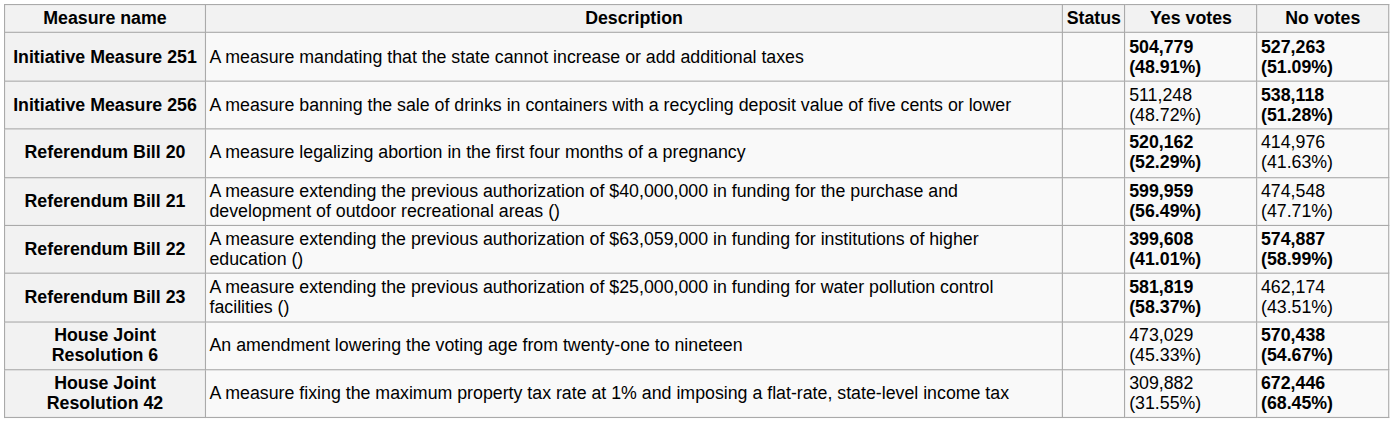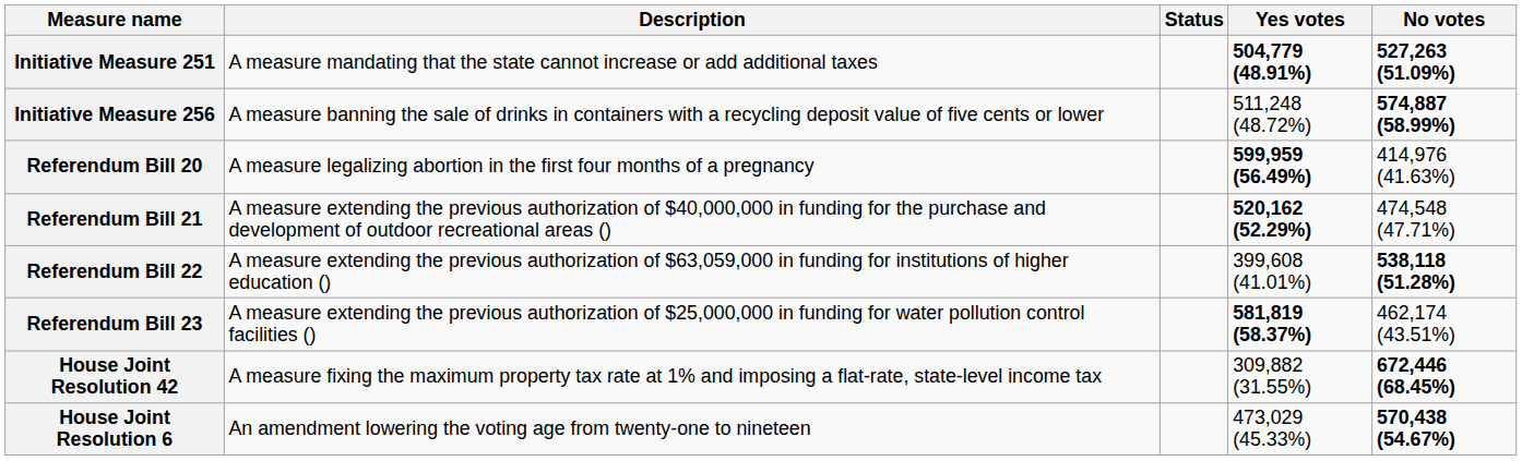 <table class="wikitable sortable plainrowheaders">
 <tr>
 <th scope=col>Measure name</th>
 <th scope=col class=unsortable>Description</th>
 <th scope=col>Status</th>
 <th scope=col>Yes votes</th>
 <th scope=col>No votes</th>
 </tr>
 <tr>
 <th scope=row>Initiative Measure 251</th>
 <td>A measure mandating that the state cannot increase or add additional taxes</td>
 <td></td>
 <td><strong>504,779 (48.91%)</strong></td>
 <td><strong>527,263 (51.09%)</strong></td>
 </tr>
 <tr>
 <th scope=row>Initiative Measure 256</th>
 <td>A measure banning the sale of drinks in containers with a recycling deposit value of five cents or lower</td>
 <td></td>
 <td>511,248 (48.72%)</td>
-<td><strong>538,118 (51.28%)</strong></td>
+<td><strong>574,887 (58.99%)</strong></td>
 </tr>
 <tr>
 <th scope=row>Referendum Bill 20</th>
 <td>A measure legalizing abortion in the first four months of a pregnancy</td>
 <td></td>
-<td><strong>520,162 (52.29%)</strong></td>
+<td><strong>599,959 (56.49%)</strong></td>
 <td>414,976 (41.63%)</td>
 </tr>
 <tr>
 <th scope=row>Referendum Bill 21</th>
 <td>A measure extending the previous authorization of $40,000,000 in funding for the purchase and development of outdoor recreational areas ()</td>
 <td></td>
-<td><strong>599,959 (56.49%)</strong></td>
+<td><strong>520,162 (52.29%)</strong></td>
 <td>474,548 (47.71%)</td>
 </tr>
 <tr>
 <th scope=row>Referendum Bill 22</th>
 <td>A measure extending the previous authorization of $63,059,000 in funding for institutions of higher education ()</td>
 <td></td>
-<td><strong>399,608 (41.01%)</strong></td>
-<td><strong>574,887 (58.99%)</strong></td>
+<td>399,608 (41.01%)</td>
+<td><strong>538,118 (51.28%)</strong></td>
 </tr>
 <tr>
 <th scope=row>Referendum Bill 23</th>
 <td>A measure extending the previous authorization of $25,000,000 in funding for water pollution control facilities ()</td>
 <td></td>
 <td><strong>581,819 (58.37%)</strong></td>
 <td>462,174 (43.51%)</td>
 </tr>
 <tr>
+<th scope=row>House Joint Resolution 42</th>
+<td>A measure fixing the maximum property tax rate at 1% and imposing a flat-rate, state-level income tax</td>
+<td></td>
+<td>309,882 (31.55%)</td>
+<td><strong>672,446 (68.45%)</strong></td>
+</tr>
+<tr>
 <th scope=row>House Joint Resolution 6</th>
 <td>An amendment lowering the voting age from twenty-one to nineteen</td>
 <td></td>
 <td>473,029 (45.33%)</td>
 <td><strong>570,438 (54.67%)</strong></td>
 </tr>
-<tr>
-<th scope=row>House Joint Resolution 42</th>
-<td>A measure fixing the maximum property tax rate at 1% and imposing a flat-rate, state-level income tax</td>
-<td></td>
-<td>309,882 (31.55%)</td>
-<td><strong>672,446 (68.45%)</strong></td>
-</tr>
 </table>
